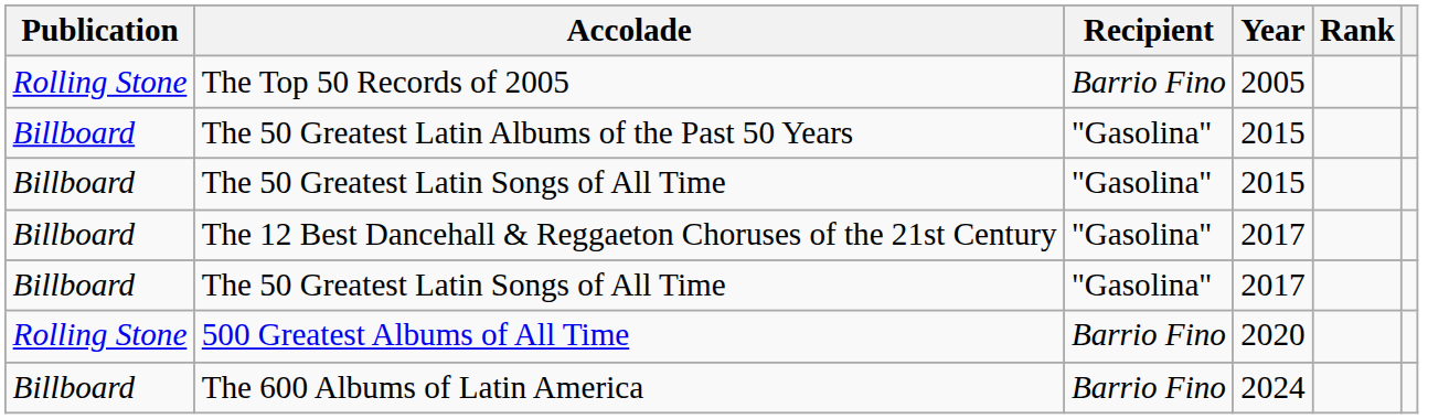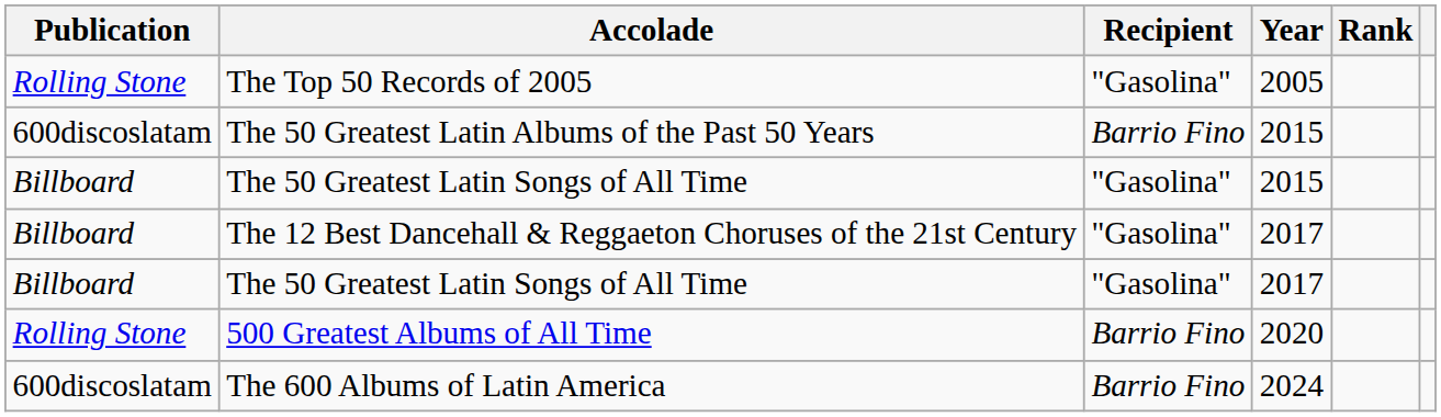 <table class="wikitable sortable">
 <tr>
 <th>Publication</th>
 <th>Accolade</th>
 <th>Recipient</th>
 <th>Year</th>
 <th>Rank</th>
 <th class="unsortable"></th>
 </tr>
 <tr>
 <td><em><a href='#'>Rolling Stone</a></em></td>
 <td>The Top 50 Records of 2005</td>
-<td><em>Barrio Fino</em></td>
+<td>"Gasolina"</td>
 <td>2005</td>
 <td></td>
 <td></td>
 </tr>
 <tr>
-<td><em><a href='#'>Billboard</a></em></td>
+<td>600discoslatam</td>
 <td>The 50 Greatest Latin Albums of the Past 50 Years</td>
-<td>"Gasolina"</td>
+<td><em>Barrio Fino</em></td>
 <td>2015</td>
 <td></td>
 <td></td>
 </tr>
 <tr>
 <td><em>Billboard</em></td>
 <td>The 50 Greatest Latin Songs of All Time</td>
 <td>"Gasolina"</td>
 <td>2015</td>
 <td></td>
 <td></td>
 </tr>
 <tr>
 <td><em>Billboard</em></td>
 <td>The 12 Best Dancehall & Reggaeton Choruses of the 21st Century</td>
 <td>"Gasolina"</td>
 <td>2017</td>
 <td></td>
 <td></td>
 </tr>
 <tr>
 <td><em>Billboard</em></td>
 <td>The 50 Greatest Latin Songs of All Time </td>
 <td>"Gasolina"</td>
 <td>2017</td>
 <td></td>
 <td></td>
 </tr>
 <tr>
 <td><em><a href='#'>Rolling Stone</a></em></td>
 <td><a href='#'>500 Greatest Albums of All Time</a></td>
 <td><em>Barrio Fino</em></td>
 <td>2020</td>
 <td></td>
 <td></td>
 </tr>
 <tr>
-<td><em>Billboard</em></td>
+<td>600discoslatam</td>
 <td>The 600 Albums of Latin America</td>
 <td><em>Barrio Fino</em></td>
 <td>2024</td>
 <td></td>
 <td></td>
 </tr>
 </table>
